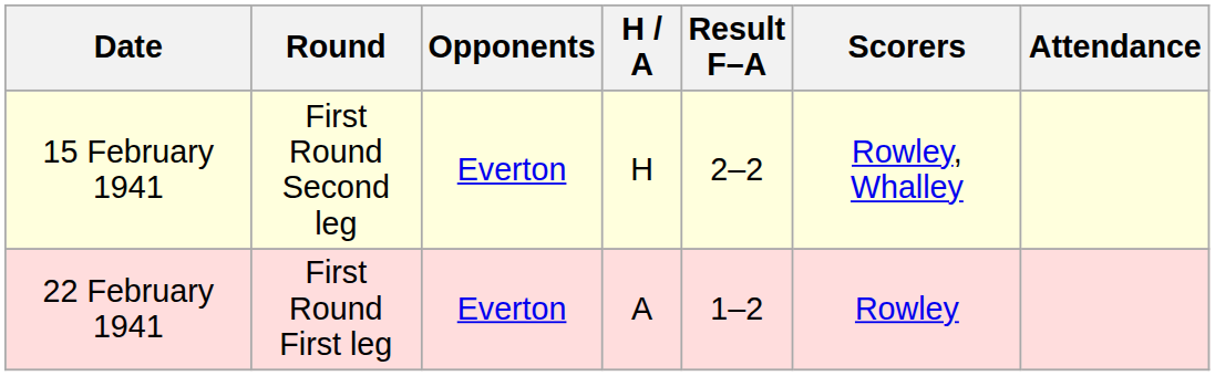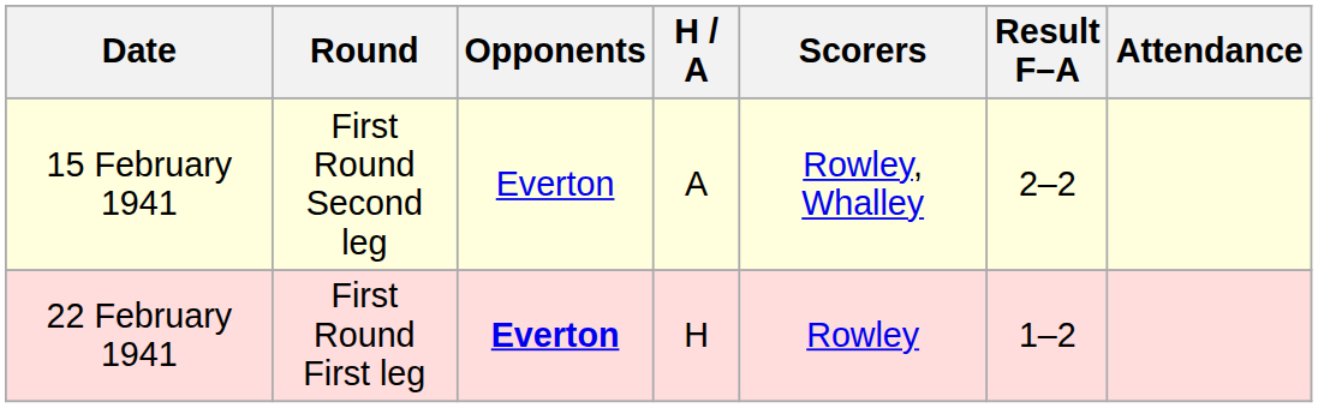 <table class="wikitable" style="text-align:center">
 <tr>
 <th>Date</th>
 <th>Round</th>
 <th>Opponents</th>
 <th>H / A</th>
+<th>Scorers</th>
 <th>Result<br>F–A</th>
-<th>Scorers</th>
 <th>Attendance</th>
 </tr>
 <tr bgcolor="#ffffdd">
 <td>15 February 1941</td>
 <td>First Round<br>Second leg</td>
 <td><a href='#'>Everton</a></td>
-<td>H</td>
+<td>A</td>
+<td><a href='#'>Rowley</a>, <a href='#'>Whalley</a></td>
 <td>2–2</td>
-<td><a href='#'>Rowley</a>, <a href='#'>Whalley</a></td>
 <td></td>
 </tr>
 <tr bgcolor="#ffdddd">
 <td>22 February 1941</td>
 <td>First Round<br>First leg</td>
-<td><a href='#'>Everton</a></td>
-<td>A</td>
+<td><strong><a href='#'>Everton</a></strong></td>
+<td>H</td>
+<td><a href='#'>Rowley</a></td>
 <td>1–2</td>
-<td><a href='#'>Rowley</a></td>
 <td></td>
 </tr>
 </table>
